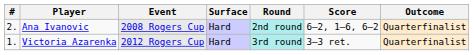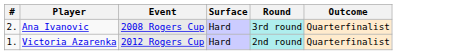 <table class="sortable wikitable">
 <tr>
 <th>#</th>
 <th>Player</th>
 <th>Event</th>
 <th>Surface</th>
 <th>Round</th>
-<th>Score</th>
 <th>Outcome</th>
 </tr>
 <tr>
 <td>2.</td>
 <td> <a href='#'>Ana Ivanovic</a></td>
 <td bgcolor=e9e9e9><a href='#'>2008 Rogers Cup</a></td>
 <td style="background:#ccccff;">Hard</td>
-<td style="background:#afeeee;">2nd round</td>
-<td>6–2, 1–6, 6–2</td>
+<td style="background:#afeeee;">3rd round</td>
 <td style="background:#ffebcd;">Quarterfinalist</td>
 </tr>
 <tr>
 <td>1.</td>
 <td> <a href='#'>Victoria Azarenka</a></td>
 <td bgcolor=e9e9e9><a href='#'>2012 Rogers Cup</a></td>
 <td style="background:#ccccff;">Hard</td>
-<td style="background:#afeeee;">3rd round</td>
-<td>3–3 ret.</td>
+<td style="background:#afeeee;">2nd round</td>
 <td style="background:#ffebcd;">Quarterfinalist</td>
 </tr>
 </table>
